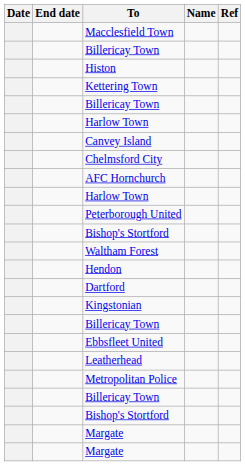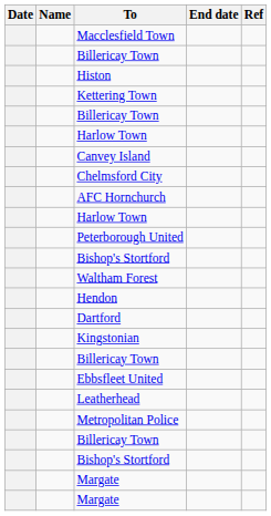 <table class="wikitable sortable plainrowheaders">
 <tr>
 <th scope=col>Date</th>
+<th scope=col>Name</th>
+<th scope=col>To</th>
 <th scope=col>End date</th>
-<th scope=col>To</th>
-<th scope=col>Name</th>
 <th scope=col class=unsortable>Ref</th>
 </tr>
 <tr>
 <th scope=row></th>
 <td></td>
 <td><a href='#'>Macclesfield Town</a></td>
 <td></td>
 <td style="text-align:center;"></td>
 </tr>
 <tr>
 <th scope=row></th>
 <td></td>
 <td><a href='#'>Billericay Town</a></td>
 <td></td>
 <td style="text-align:center;"></td>
 </tr>
 <tr>
 <th scope=row></th>
 <td></td>
 <td><a href='#'>Histon</a></td>
 <td></td>
 <td style="text-align:center;"></td>
 </tr>
 <tr>
 <th scope=row></th>
 <td></td>
 <td><a href='#'>Kettering Town</a></td>
 <td></td>
 <td style="text-align:center;"></td>
 </tr>
 <tr>
 <th scope=row></th>
 <td></td>
 <td><a href='#'>Billericay Town</a></td>
 <td></td>
 <td style="text-align:center;"></td>
 </tr>
 <tr>
 <th scope=row></th>
 <td></td>
 <td><a href='#'>Harlow Town</a></td>
 <td></td>
 <td style="text-align:center;"></td>
 </tr>
 <tr>
 <th scope=row></th>
 <td></td>
 <td><a href='#'>Canvey Island</a></td>
 <td></td>
 <td style="text-align:center;"></td>
 </tr>
 <tr>
 <th scope=row></th>
 <td></td>
 <td><a href='#'>Chelmsford City</a></td>
 <td></td>
 <td style="text-align:center;"></td>
 </tr>
 <tr>
 <th scope=row></th>
 <td></td>
 <td><a href='#'>AFC Hornchurch</a></td>
 <td></td>
 <td style="text-align:center;"></td>
 </tr>
 <tr>
 <th scope=row></th>
 <td></td>
 <td><a href='#'>Harlow Town</a></td>
 <td></td>
 <td style="text-align:center;"></td>
 </tr>
 <tr>
 <th scope=row></th>
 <td></td>
 <td><a href='#'>Peterborough United</a></td>
 <td></td>
 <td style="text-align:center;"></td>
 </tr>
 <tr>
 <th scope=row></th>
 <td></td>
 <td><a href='#'>Bishop's Stortford</a></td>
 <td></td>
 <td style="text-align:center;"></td>
 </tr>
 <tr>
 <th scope=row></th>
 <td></td>
 <td><a href='#'>Waltham Forest</a></td>
 <td></td>
 <td style="text-align:center;"></td>
 </tr>
 <tr>
 <th scope=row></th>
 <td></td>
 <td><a href='#'>Hendon</a></td>
 <td></td>
 <td style="text-align:center;"></td>
 </tr>
 <tr>
 <th scope=row></th>
 <td></td>
 <td><a href='#'>Dartford</a></td>
 <td></td>
 <td style="text-align:center;"></td>
 </tr>
 <tr>
 <th scope=row></th>
 <td></td>
 <td><a href='#'>Kingstonian</a></td>
 <td></td>
 <td style="text-align:center;"></td>
 </tr>
 <tr>
 <th scope=row></th>
 <td></td>
 <td><a href='#'>Billericay Town</a></td>
 <td></td>
 <td style="text-align:center;"></td>
 </tr>
 <tr>
 <th scope=row></th>
 <td></td>
 <td><a href='#'>Ebbsfleet United</a></td>
 <td></td>
 <td style="text-align:center;"></td>
 </tr>
 <tr>
 <th scope=row></th>
 <td></td>
 <td><a href='#'>Leatherhead</a></td>
 <td></td>
 <td style="text-align:center;"></td>
 </tr>
 <tr>
 <th scope=row></th>
 <td></td>
 <td><a href='#'>Metropolitan Police</a></td>
 <td></td>
 <td style="text-align:center;"></td>
 </tr>
 <tr>
 <th scope=row></th>
 <td></td>
 <td><a href='#'>Billericay Town</a></td>
 <td></td>
 <td style="text-align:center;"></td>
 </tr>
 <tr>
 <th scope=row></th>
 <td></td>
 <td><a href='#'>Bishop's Stortford</a></td>
 <td></td>
 <td style="text-align:center;"></td>
 </tr>
 <tr>
 <th scope=row></th>
 <td></td>
 <td><a href='#'>Margate</a></td>
 <td></td>
 <td style="text-align:center;"></td>
 </tr>
 <tr>
 <th scope=row></th>
 <td></td>
 <td><a href='#'>Margate</a></td>
 <td></td>
 <td style="text-align:center;"></td>
 </tr>
 </table>
